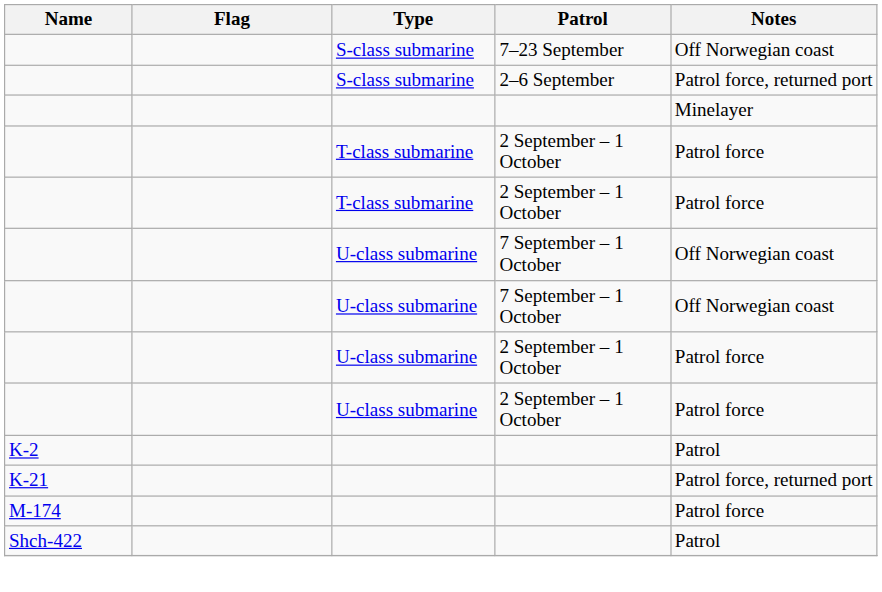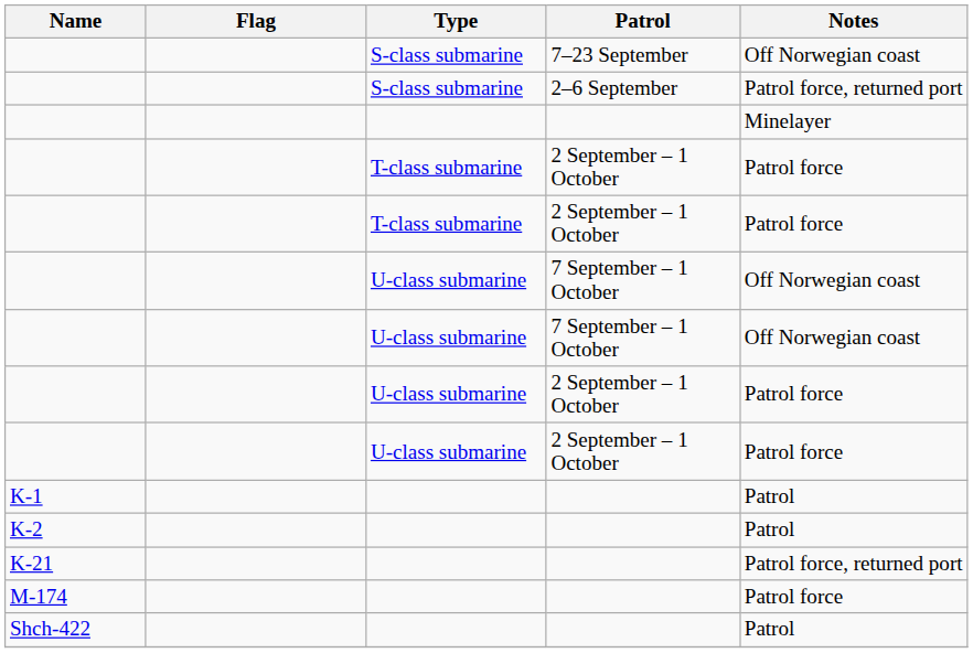 <table class="wikitable sortable">
 <tr>
 <th scope="col" width="100px">Name</th>
 <th scope="col" width="160px">Flag</th>
 <th scope="col" width="130px">Type</th>
 <th scope="col" width="140px">Patrol</th>
 <th>Notes</th>
 </tr>
 <tr>
 <td></td>
 <td></td>
 <td><a href='#'>S-class submarine</a></td>
 <td>7–23 September</td>
 <td>Off Norwegian coast</td>
 </tr>
 <tr>
 <td></td>
 <td></td>
 <td><a href='#'>S-class submarine</a></td>
 <td>2–6 September</td>
 <td>Patrol force, returned port</td>
 </tr>
 <tr>
 <td></td>
 <td></td>
 <td></td>
 <td></td>
 <td>Minelayer</td>
 </tr>
 <tr>
 <td></td>
 <td></td>
 <td><a href='#'>T-class submarine</a></td>
 <td>2 September – 1 October</td>
 <td>Patrol force</td>
 </tr>
 <tr>
 <td></td>
 <td></td>
 <td><a href='#'>T-class submarine</a></td>
 <td>2 September – 1 October</td>
 <td>Patrol force</td>
 </tr>
 <tr>
 <td></td>
 <td></td>
 <td><a href='#'>U-class submarine</a></td>
 <td>7 September – 1 October</td>
 <td>Off Norwegian coast</td>
 </tr>
 <tr>
 <td></td>
 <td></td>
 <td><a href='#'>U-class submarine</a></td>
 <td>7 September – 1 October</td>
 <td>Off Norwegian coast</td>
 </tr>
 <tr>
 <td></td>
 <td></td>
 <td><a href='#'>U-class submarine</a></td>
 <td>2 September – 1 October</td>
 <td>Patrol force</td>
 </tr>
 <tr>
 <td></td>
 <td></td>
 <td><a href='#'>U-class submarine</a></td>
 <td>2 September – 1 October</td>
 <td>Patrol force</td>
 </tr>
 <tr>
+<td><a href='#'>K-1</a></td>
+<td></td>
+<td></td>
+<td></td>
+<td>Patrol</td>
+</tr>
+<tr>
 <td><a href='#'>K-2</a></td>
 <td></td>
 <td></td>
 <td></td>
 <td>Patrol</td>
 </tr>
 <tr>
 <td><a href='#'>K-21</a></td>
 <td></td>
 <td></td>
 <td></td>
 <td>Patrol force, returned port</td>
 </tr>
 <tr>
 <td><a href='#'>M-174</a></td>
 <td></td>
 <td></td>
 <td></td>
 <td>Patrol force</td>
 </tr>
 <tr>
 <td><a href='#'>Shch-422</a></td>
 <td></td>
 <td></td>
 <td></td>
 <td>Patrol</td>
 </tr>
 <tr>
 </tr>
 </table>
